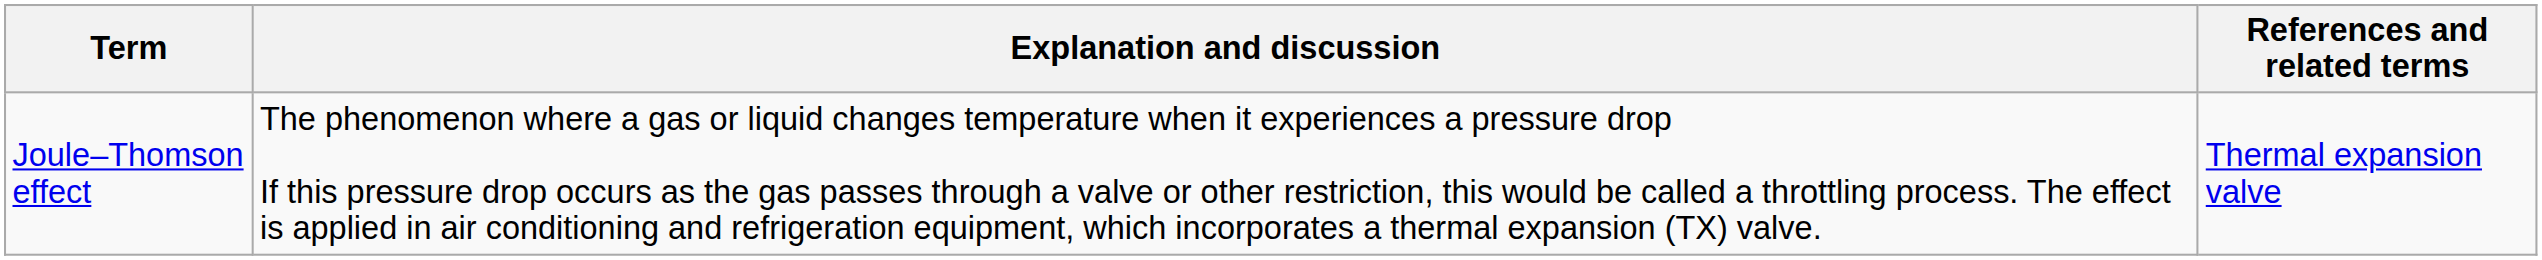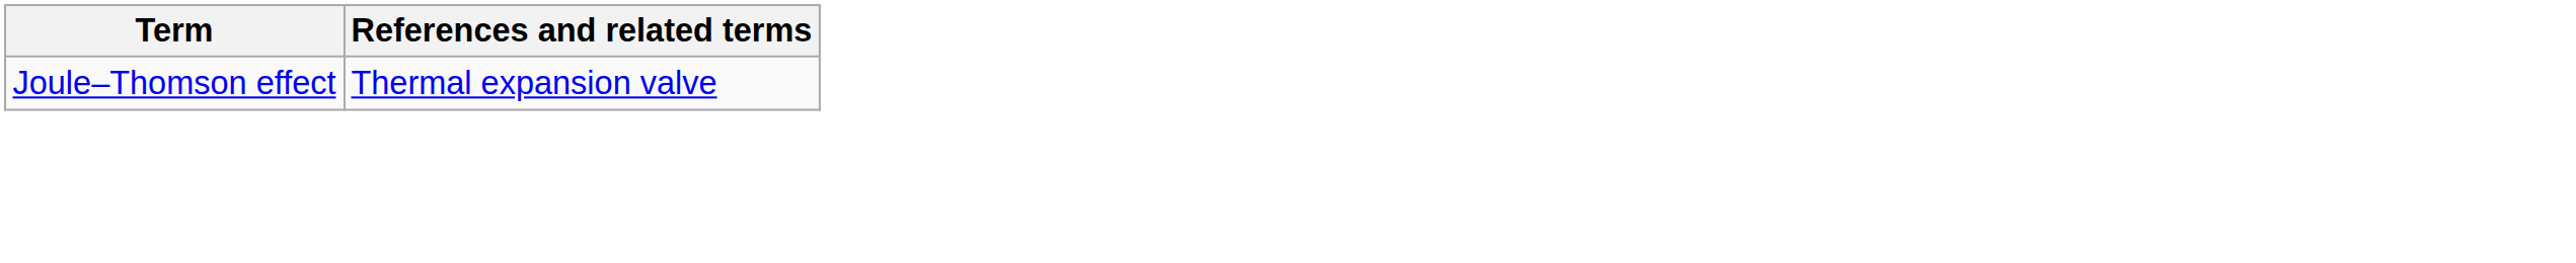 <table class="wikitable">
 <tr>
 <th>Term</th>
-<th>Explanation and discussion</th>
 <th>References and related terms</th>
 </tr>
 <tr>
 <td><a href='#'>Joule–Thomson effect</a></td>
-<td>The phenomenon where a gas or liquid changes temperature when it experiences a pressure drop<br><br>If this pressure drop occurs as the gas passes through a valve or other restriction, this would be called a throttling process. The effect is applied in air conditioning and refrigeration equipment, which incorporates a thermal expansion (TX) valve.</td>
 <td><a href='#'>Thermal expansion valve</a></td>
 </tr>
 </table>
